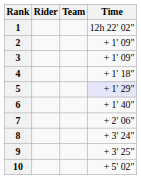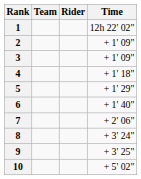 <table class="wikitable" margin-bottom:0;">
 <tr>
 <th scope="col">Rank</th>
+<th scope="col">Team</th>
 <th scope="col">Rider</th>
-<th scope="col">Team</th>
 <th scope="col">Time</th>
 </tr>
 <tr>
 <th scope="row">1</th>
+<td></td>
 <td> </td>
-<td></td>
 <td align="right">12h 22' 02"</td>
 </tr>
 <tr>
 <th scope="row">2</th>
 <td></td>
 <td></td>
 <td align="right">+ 1' 09"</td>
 </tr>
 <tr>
 <th scope="row">3</th>
 <td></td>
 <td></td>
 <td align="right">+ 1' 09"</td>
 </tr>
 <tr>
 <th scope="row">4</th>
 <td></td>
 <td></td>
 <td align="right">+ 1' 18"</td>
 </tr>
 <tr>
 <th scope="row">5</th>
 <td></td>
 <td></td>
-<td align="right" style="background: lavender;">+ 1' 29"</td>
+<td align="right">+ 1' 29"</td>
 </tr>
 <tr>
 <th scope="row">6</th>
 <td></td>
 <td></td>
 <td align="right">+ 1' 40"</td>
 </tr>
 <tr>
 <th scope="row">7</th>
 <td></td>
 <td></td>
 <td align="right">+ 2' 06"</td>
 </tr>
 <tr>
 <th scope="row">8</th>
 <td></td>
 <td></td>
 <td align="right">+ 3' 24"</td>
 </tr>
 <tr>
 <th scope="row">9</th>
 <td></td>
 <td></td>
 <td align="right">+ 3' 25"</td>
 </tr>
 <tr>
 <th scope="row">10</th>
 <td></td>
 <td></td>
 <td align="right">+ 5' 02"</td>
 </tr>
 </table>
